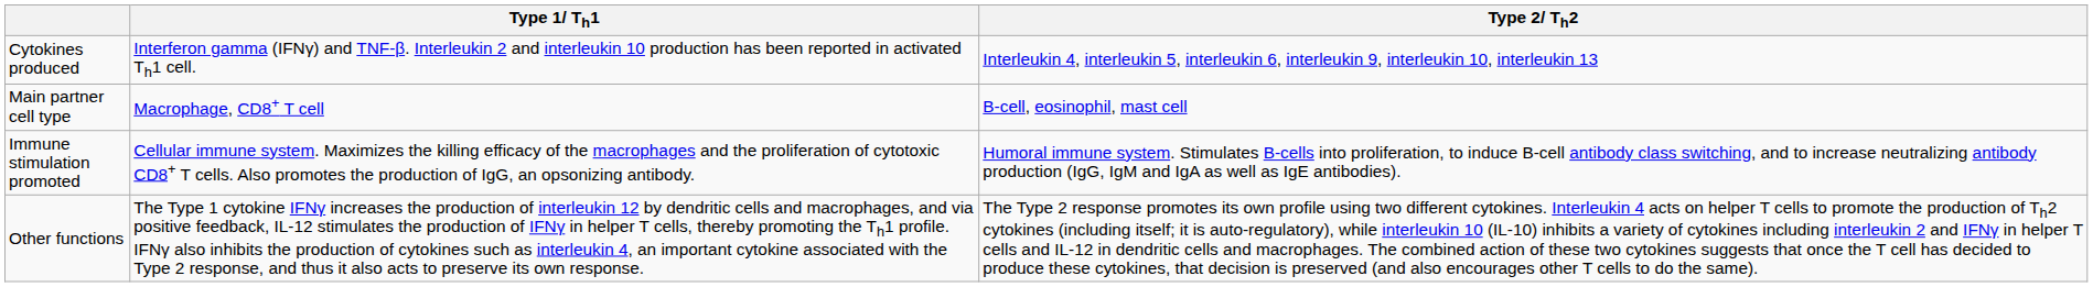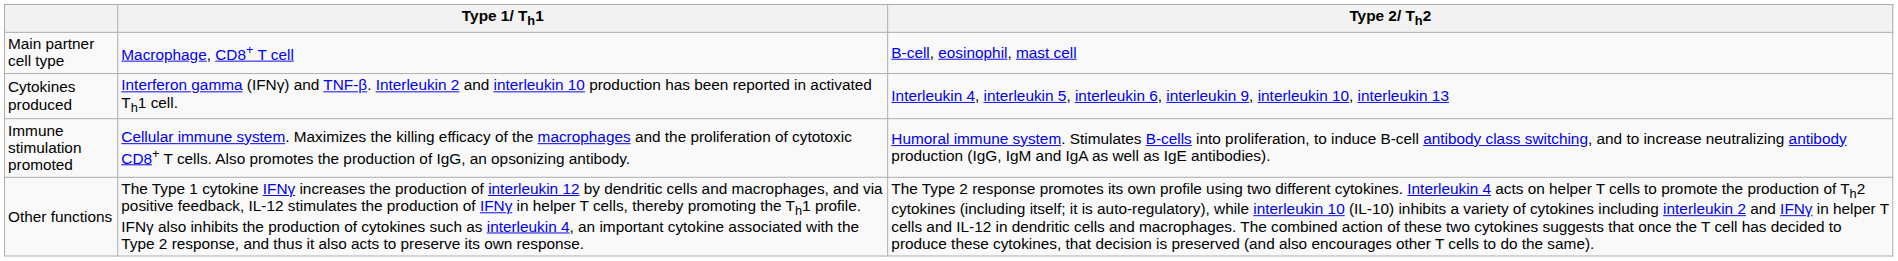 <table class="wikitable">
 <tr>
 <th></th>
 <th>Type 1/ T<sub>h</sub>1</th>
 <th>Type 2/ T<sub>h</sub>2</th>
 </tr>
 <tr>
+<td>Main partner cell type</td>
+<td><a href='#'>Macrophage</a>, <a href='#'>CD8<sup>+</sup> T cell</a></td>
+<td><a href='#'>B-cell</a>, <a href='#'>eosinophil</a>, <a href='#'>mast cell</a></td>
+</tr>
+<tr>
 <td>Cytokines produced</td>
 <td><a href='#'>Interferon gamma</a> (IFNγ) and <a href='#'>TNF-β</a>. <a href='#'>Interleukin 2</a> and <a href='#'>interleukin 10</a> production has been reported in activated T<sub>h</sub>1 cell.</td>
 <td><a href='#'>Interleukin 4</a>, <a href='#'>interleukin 5</a>, <a href='#'>interleukin 6</a>, <a href='#'>interleukin 9</a>, <a href='#'>interleukin 10</a>, <a href='#'>interleukin 13</a></td>
-</tr>
-<tr>
-<td>Main partner cell type</td>
-<td><a href='#'>Macrophage</a>, <a href='#'>CD8<sup>+</sup> T cell</a></td>
-<td><a href='#'>B-cell</a>, <a href='#'>eosinophil</a>, <a href='#'>mast cell</a></td>
 </tr>
 <tr>
 <td>Immune stimulation promoted</td>
 <td><a href='#'>Cellular immune system</a>. Maximizes the killing efficacy of the <a href='#'>macrophages</a> and the proliferation of cytotoxic <a href='#'>CD8</a><sup>+</sup> T cells. Also promotes the production of IgG, an opsonizing antibody.</td>
 <td><a href='#'>Humoral immune system</a>. Stimulates <a href='#'>B-cells</a> into proliferation, to induce B-cell <a href='#'>antibody class switching</a>, and to increase neutralizing <a href='#'>antibody</a> production (IgG, IgM and IgA as well as IgE antibodies).</td>
 </tr>
 <tr>
 <td>Other functions</td>
 <td>The Type 1 cytokine <a href='#'>IFNγ</a> increases the production of <a href='#'>interleukin 12</a> by dendritic cells and macrophages, and via positive feedback, IL-12 stimulates the production of <a href='#'>IFNγ</a> in helper T cells, thereby promoting the T<sub>h</sub>1 profile. IFNγ also inhibits the production of cytokines such as <a href='#'>interleukin 4</a>, an important cytokine associated with the Type 2 response, and thus it also acts to preserve its own response.</td>
 <td>The Type 2 response promotes its own profile using two different cytokines. <a href='#'>Interleukin 4</a> acts on helper T cells to promote the production of T<sub>h</sub>2 cytokines (including itself; it is auto-regulatory), while <a href='#'>interleukin 10</a> (IL-10) inhibits a variety of cytokines including <a href='#'>interleukin 2</a> and <a href='#'>IFNγ</a> in helper T cells and IL-12 in dendritic cells and macrophages. The combined action of these two cytokines suggests that once the T cell has decided to produce these cytokines, that decision is preserved (and also encourages other T cells to do the same).</td>
 </tr>
 </table>
